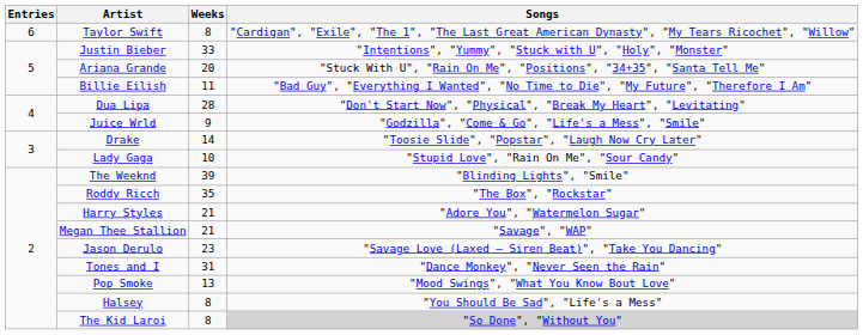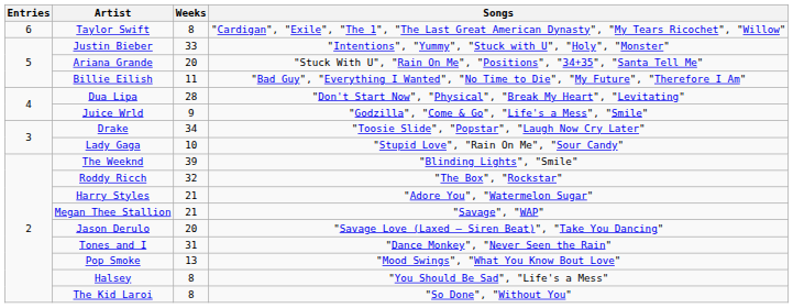 <table class="wikitable sortable" style="text-align: center;">
 <tr>
 <th>Entries</th>
 <th>Artist</th>
 <th>Weeks</th>
 <th>Songs</th>
 </tr>
 <tr>
 <td style="text-align:center">6</td>
 <td><a href='#'>Taylor Swift</a></td>
 <td>8</td>
 <td>"<a href='#'>Cardigan</a>", "<a href='#'>Exile</a>", "<a href='#'>The 1</a>", "<a href='#'>The Last Great American Dynasty</a>", "<a href='#'>My Tears Ricochet</a>", "<a href='#'>Willow</a>"</td>
 </tr>
 <tr>
 <td rowspan="3" style="text-align:center">5</td>
 <td><a href='#'>Justin Bieber</a></td>
 <td>33</td>
 <td>"<a href='#'>Intentions</a>", "<a href='#'>Yummy</a>", "<a href='#'>Stuck with U</a>", "<a href='#'>Holy</a>", "<a href='#'>Monster</a>"</td>
 </tr>
 <tr>
 <td><a href='#'>Ariana Grande</a></td>
 <td>20</td>
 <td>"Stuck With U", "<a href='#'>Rain On Me</a>", "<a href='#'>Positions</a>", "<a href='#'>34+35</a>", "<a href='#'>Santa Tell Me</a>"</td>
 </tr>
 <tr>
 <td><a href='#'>Billie Eilish</a></td>
 <td>11</td>
 <td>"<a href='#'>Bad Guy</a>", "<a href='#'>Everything I Wanted</a>", "<a href='#'>No Time to Die</a>", "<a href='#'>My Future</a>", "<a href='#'>Therefore I Am</a>"</td>
 </tr>
 <tr>
 <td rowspan="2" style="text-align:center">4</td>
 <td><a href='#'>Dua Lipa</a></td>
 <td>28</td>
 <td>"<a href='#'>Don't Start Now</a>", "<a href='#'>Physical</a>", "<a href='#'>Break My Heart</a>", "<a href='#'>Levitating</a>"</td>
 </tr>
 <tr>
 <td><a href='#'>Juice Wrld</a></td>
 <td>9</td>
 <td>"<a href='#'>Godzilla</a>", "<a href='#'>Come & Go</a>", "<a href='#'>Life's a Mess</a>", "<a href='#'>Smile</a>"</td>
 </tr>
 <tr>
 <td rowspan="2" style="text-align:center">3</td>
 <td><a href='#'>Drake</a></td>
-<td>14</td>
+<td>34</td>
 <td>"<a href='#'>Toosie Slide</a>", "<a href='#'>Popstar</a>", "<a href='#'>Laugh Now Cry Later</a>"</td>
 </tr>
 <tr>
 <td><a href='#'>Lady Gaga</a></td>
 <td>10</td>
 <td>"<a href='#'>Stupid Love</a>", "Rain On Me", "<a href='#'>Sour Candy</a>"</td>
 </tr>
 <tr>
 <td rowspan="9" style="text-align:center">2</td>
 <td><a href='#'>The Weeknd</a></td>
 <td>39</td>
 <td>"<a href='#'>Blinding Lights</a>", "Smile"</td>
 </tr>
 <tr>
 <td><a href='#'>Roddy Ricch</a></td>
-<td>35</td>
+<td>32</td>
 <td>"<a href='#'>The Box</a>", "<a href='#'>Rockstar</a>"</td>
 </tr>
 <tr>
 <td><a href='#'>Harry Styles</a></td>
 <td>21</td>
 <td>"<a href='#'>Adore You</a>", "<a href='#'>Watermelon Sugar</a>"</td>
 </tr>
 <tr>
 <td><a href='#'>Megan Thee Stallion</a></td>
 <td>21</td>
 <td>"<a href='#'>Savage</a>", "<a href='#'>WAP</a>"</td>
 </tr>
 <tr>
 <td><a href='#'>Jason Derulo</a></td>
-<td>23</td>
+<td>20</td>
 <td>"<a href='#'>Savage Love (Laxed – Siren Beat)</a>", "<a href='#'>Take You Dancing</a>"</td>
 </tr>
 <tr>
 <td><a href='#'>Tones and I</a></td>
 <td>31</td>
 <td>"<a href='#'>Dance Monkey</a>", "<a href='#'>Never Seen the Rain</a>"</td>
 </tr>
 <tr>
 <td><a href='#'>Pop Smoke</a></td>
 <td>13</td>
 <td>"<a href='#'>Mood Swings</a>", "<a href='#'>What You Know Bout Love</a>"</td>
 </tr>
 <tr>
 <td><a href='#'>Halsey</a></td>
 <td>8</td>
 <td>"<a href='#'>You Should Be Sad</a>", "Life's a Mess"</td>
 </tr>
 <tr>
 <td><a href='#'>The Kid Laroi</a></td>
 <td>8</td>
-<td style="background: lightgrey;">"<a href='#'>So Done</a>", "<a href='#'>Without You</a>"</td>
+<td>"<a href='#'>So Done</a>", "<a href='#'>Without You</a>"</td>
 </tr>
 </table>
